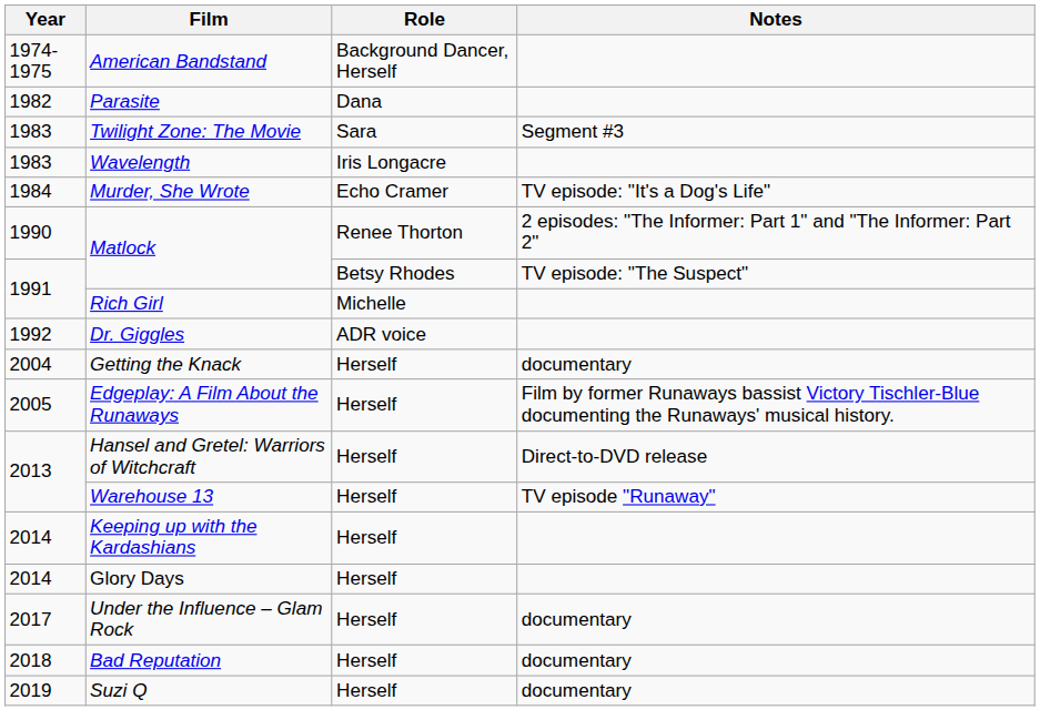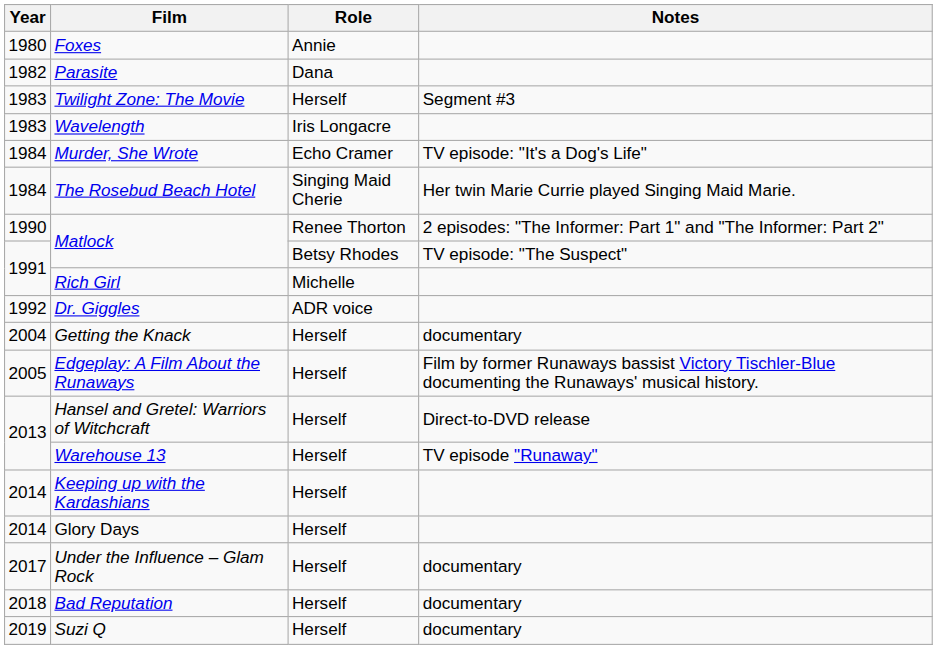 <table class="wikitable">
 <tr>
 <th>Year</th>
 <th>Film</th>
 <th>Role</th>
 <th>Notes</th>
 </tr>
 <tr>
-<td>1974-1975</td>
-<td><em><a href='#'>American Bandstand</a></em></td>
-<td>Background Dancer, Herself</td>
+<td>1980</td>
+<td><em><a href='#'>Foxes</a></em></td>
+<td>Annie</td>
 <td></td>
 </tr>
 <tr>
 <td>1982</td>
 <td><em><a href='#'>Parasite</a></em></td>
 <td>Dana</td>
 <td></td>
 </tr>
 <tr>
 <td>1983</td>
 <td><em><a href='#'>Twilight Zone: The Movie</a></em></td>
-<td>Sara</td>
+<td>Herself</td>
 <td>Segment #3</td>
 </tr>
 <tr>
 <td>1983</td>
 <td><em><a href='#'>Wavelength</a></em></td>
 <td>Iris Longacre</td>
 <td></td>
 </tr>
 <tr>
 <td>1984</td>
 <td><em><a href='#'>Murder, She Wrote</a></em></td>
 <td>Echo Cramer</td>
 <td>TV episode: "It's a Dog's Life"</td>
+</tr>
+<tr>
+<td>1984</td>
+<td><em><a href='#'>The Rosebud Beach Hotel</a></em></td>
+<td>Singing Maid Cherie</td>
+<td>Her twin Marie Currie played Singing Maid Marie.</td>
 </tr>
 <tr>
 <td>1990</td>
 <td rowspan="2"><em><a href='#'>Matlock</a></em></td>
 <td>Renee Thorton</td>
 <td>2 episodes: "The Informer: Part 1" and "The Informer: Part 2"</td>
 </tr>
 <tr>
 <td rowspan=2>1991</td>
 <td>Betsy Rhodes</td>
 <td>TV episode: "The Suspect"</td>
 </tr>
 <tr>
 <td><em><a href='#'>Rich Girl</a></em></td>
 <td>Michelle</td>
 <td></td>
 </tr>
 <tr>
 <td>1992</td>
 <td><em><a href='#'>Dr. Giggles</a></em></td>
 <td>ADR voice</td>
 <td></td>
 </tr>
 <tr>
 <td>2004</td>
 <td><em>Getting the Knack</em></td>
 <td>Herself</td>
 <td>documentary</td>
 </tr>
 <tr>
 <td>2005</td>
 <td><em><a href='#'>Edgeplay: A Film About the Runaways</a></em></td>
 <td>Herself</td>
 <td>Film by former Runaways bassist <a href='#'>Victory Tischler-Blue</a> documenting the Runaways' musical history.</td>
 </tr>
 <tr>
 <td rowspan=2>2013</td>
 <td><em>Hansel and Gretel: Warriors of Witchcraft</em></td>
 <td>Herself</td>
 <td>Direct-to-DVD release</td>
 </tr>
 <tr>
 <td><em><a href='#'>Warehouse 13</a></em></td>
 <td>Herself</td>
 <td>TV episode <a href='#'>"Runaway"</a></td>
 </tr>
 <tr>
 <td>2014</td>
 <td><em><a href='#'>Keeping up with the Kardashians</a></em></td>
 <td>Herself</td>
 <td></td>
 </tr>
 <tr>
 <td>2014</td>
 <td>Glory Days</td>
 <td>Herself</td>
 <td></td>
 </tr>
 <tr>
 <td>2017</td>
 <td><em>Under the Influence – Glam Rock</em></td>
 <td>Herself</td>
 <td>documentary</td>
 </tr>
 <tr>
 <td>2018</td>
 <td><em><a href='#'>Bad Reputation</a></em></td>
 <td>Herself</td>
 <td>documentary</td>
 </tr>
 <tr>
 <td>2019</td>
 <td><em>Suzi Q</em></td>
 <td>Herself</td>
 <td>documentary</td>
 </tr>
 </table>
